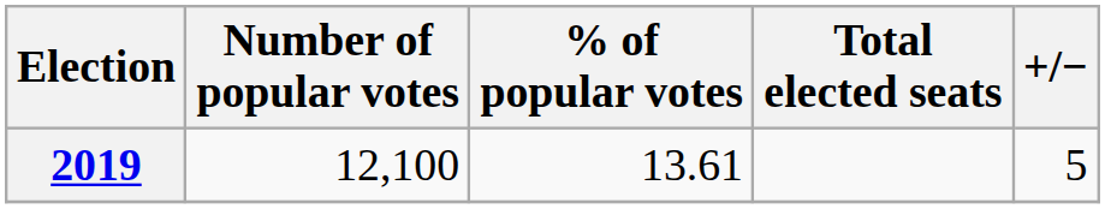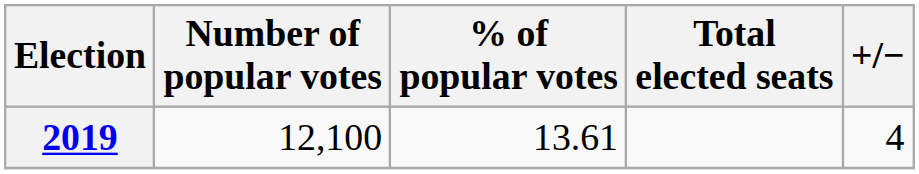 <table class="wikitable" style="text-align: right;">
 <tr align=center>
 <th>Election</th>
 <th>Number of<br>popular votes</th>
 <th>% of<br>popular votes</th>
 <th>Total<br>elected seats</th>
 <th>+/−</th>
 </tr>
 <tr>
 <th><a href='#'>2019</a></th>
 <td>12,100</td>
 <td>13.61</td>
 <td></td>
-<td>5</td>
+<td>4</td>
 </tr>
 <tr>
 </tr>
 </table>
